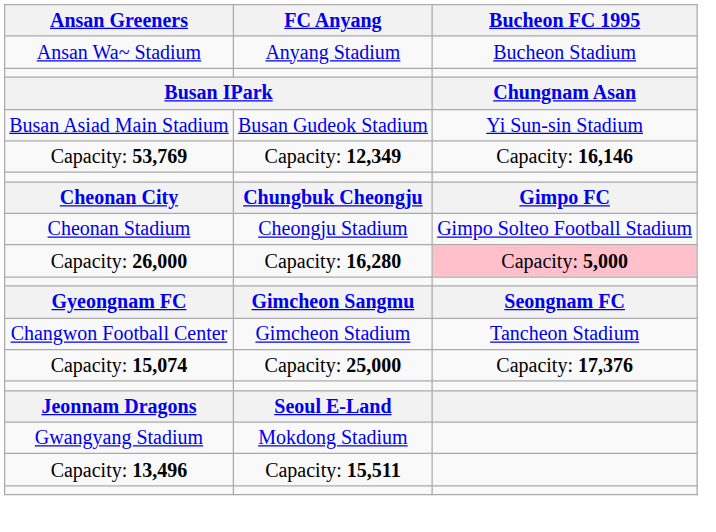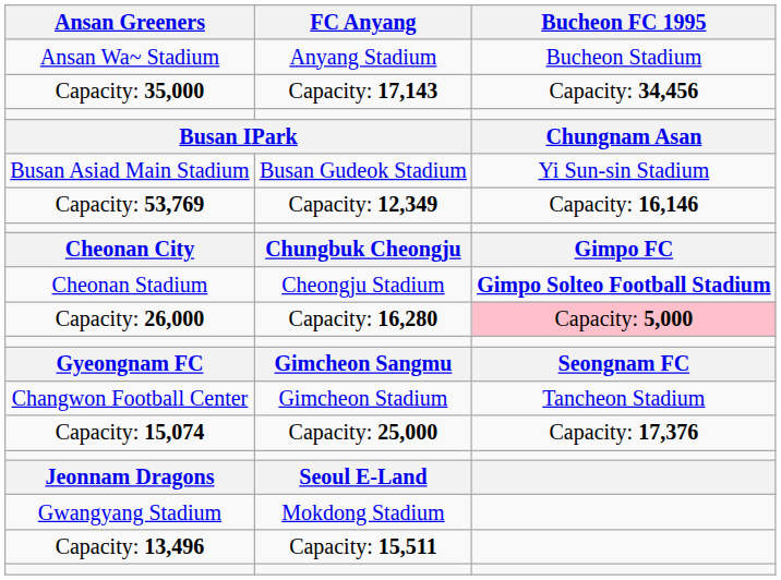 <table class="wikitable" style="text-align:center">
 <tr>
 <th><a href='#'>Ansan Greeners</a></th>
 <th><a href='#'>FC Anyang</a></th>
 <th><a href='#'>Bucheon FC 1995</a></th>
 </tr>
 <tr>
 <td><a href='#'>Ansan Wa~ Stadium</a></td>
 <td><a href='#'>Anyang Stadium</a></td>
 <td><a href='#'>Bucheon Stadium</a></td>
+</tr>
+<tr>
+<td>Capacity: <strong>35,000</strong></td>
+<td>Capacity: <strong>17,143</strong></td>
+<td>Capacity: <strong>34,456</strong></td>
 </tr>
 <tr>
 <td></td>
 <td></td>
 <td></td>
 </tr>
 <tr>
 <th colspan="2"><a href='#'>Busan IPark</a></th>
 <th><a href='#'>Chungnam Asan</a></th>
 </tr>
 <tr>
 <td><a href='#'>Busan Asiad Main Stadium</a></td>
 <td><a href='#'>Busan Gudeok Stadium</a></td>
 <td><a href='#'>Yi Sun-sin Stadium</a></td>
 </tr>
 <tr>
 <td>Capacity: <strong>53,769</strong></td>
 <td>Capacity: <strong>12,349</strong></td>
 <td>Capacity: <strong>16,146</strong></td>
 </tr>
 <tr>
 <td></td>
 <td></td>
 <td></td>
 </tr>
 <tr>
 <th><a href='#'>Cheonan City</a></th>
 <th><a href='#'>Chungbuk Cheongju</a></th>
 <th><a href='#'>Gimpo FC</a></th>
 </tr>
 <tr>
 <td><a href='#'>Cheonan Stadium</a></td>
 <td><a href='#'>Cheongju Stadium</a></td>
-<td><a href='#'>Gimpo Solteo Football Stadium</a></td>
+<td><strong><a href='#'>Gimpo Solteo Football Stadium</a></strong></td>
 </tr>
 <tr>
 <td>Capacity: <strong>26,000</strong></td>
 <td>Capacity: <strong>16,280</strong></td>
 <td style="background: pink;">Capacity: <strong>5,000</strong></td>
 </tr>
 <tr>
 <td></td>
 <td></td>
 <td></td>
 </tr>
 <tr>
 <th><a href='#'>Gyeongnam FC</a></th>
 <th><a href='#'>Gimcheon Sangmu</a></th>
 <th><a href='#'>Seongnam FC</a></th>
 </tr>
 <tr>
 <td><a href='#'>Changwon Football Center</a></td>
 <td><a href='#'>Gimcheon Stadium</a></td>
 <td><a href='#'>Tancheon Stadium</a></td>
 </tr>
 <tr>
 <td>Capacity: <strong>15,074</strong></td>
 <td>Capacity: <strong>25,000</strong></td>
 <td>Capacity: <strong>17,376</strong></td>
 </tr>
 <tr>
 <td></td>
 <td></td>
 <td></td>
 </tr>
 <tr>
 <th><a href='#'>Jeonnam Dragons</a></th>
 <th><a href='#'>Seoul E-Land</a></th>
 <th></th>
 </tr>
 <tr>
 <td><a href='#'>Gwangyang Stadium</a></td>
 <td><a href='#'>Mokdong Stadium</a></td>
 <td></td>
 </tr>
 <tr>
 <td>Capacity: <strong>13,496</strong></td>
 <td>Capacity: <strong>15,511</strong></td>
 <td></td>
 </tr>
 <tr>
 <td></td>
 <td></td>
 <td></td>
 </tr>
 </table>
